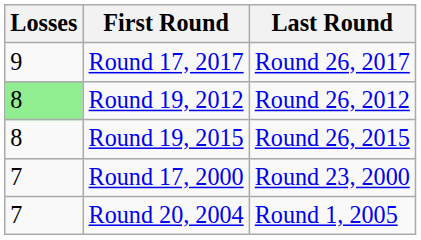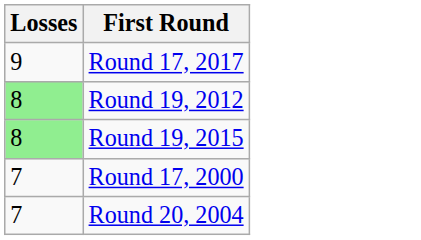 <table class="wikitable">
 <tr>
 <th>Losses</th>
 <th>First Round</th>
-<th>Last Round</th>
 </tr>
 <tr>
 <td>9</td>
 <td><a href='#'>Round 17, 2017</a></td>
-<td><a href='#'>Round 26, 2017</a></td>
 </tr>
 <tr>
 <td style="background: lightgreen;">8</td>
 <td><a href='#'>Round 19, 2012</a></td>
-<td><a href='#'>Round 26, 2012</a></td>
 </tr>
 <tr>
-<td>8</td>
+<td style="background: lightgreen;">8</td>
 <td><a href='#'>Round 19, 2015</a></td>
-<td><a href='#'>Round 26, 2015</a></td>
 </tr>
 <tr>
 <td>7</td>
 <td><a href='#'>Round 17, 2000</a></td>
-<td><a href='#'>Round 23, 2000</a></td>
 </tr>
 <tr>
 <td>7</td>
 <td><a href='#'>Round 20, 2004</a></td>
-<td><a href='#'>Round 1, 2005</a></td>
 </tr>
 </table>
